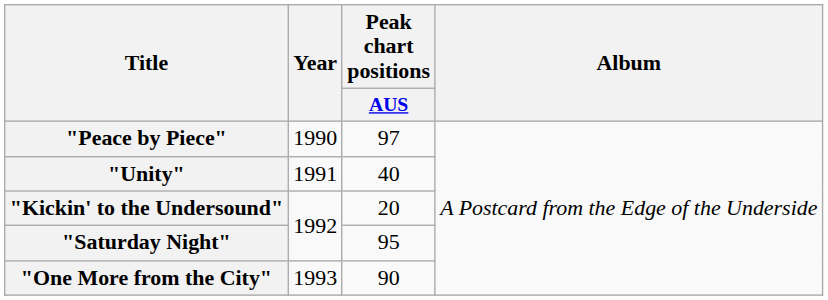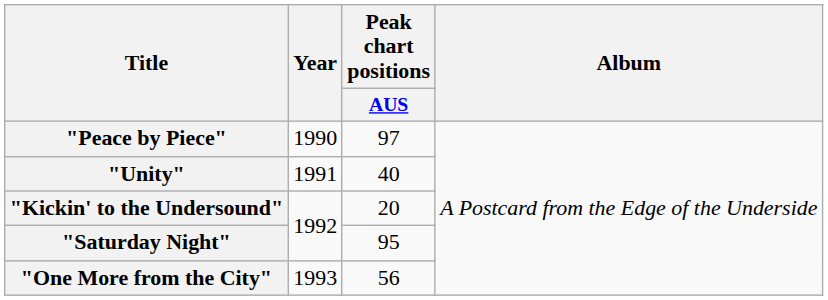 <table style="text-align:center;" class="wikitable plainrowheaders" border="1">
 <tr>
 <th scope="col" rowspan="2">Title</th>
 <th scope="col" rowspan="2">Year</th>
 <th scope="col" colspan="1">Peak chart positions</th>
 <th scope="col" rowspan="2">Album</th>
 </tr>
 <tr>
 <th scope="col" style="width:3em;font-size:90%;"><a href='#'>AUS</a><br></th>
 </tr>
 <tr>
 <th scope="row">"Peace by Piece"</th>
 <td>1990</td>
 <td>97</td>
 <td rowspan="5"><em>A Postcard from the Edge of the Underside</em></td>
 </tr>
 <tr>
 <th scope="row">"Unity"</th>
 <td>1991</td>
 <td>40</td>
 </tr>
 <tr>
 <th scope="row">"Kickin' to the Undersound"</th>
 <td rowspan="2">1992</td>
 <td>20</td>
 </tr>
 <tr>
 <th scope="row">"Saturday Night"</th>
 <td>95</td>
 </tr>
 <tr>
 <th scope="row">"One More from the City"</th>
 <td>1993</td>
-<td>90</td>
+<td>56</td>
 </tr>
 </table>
